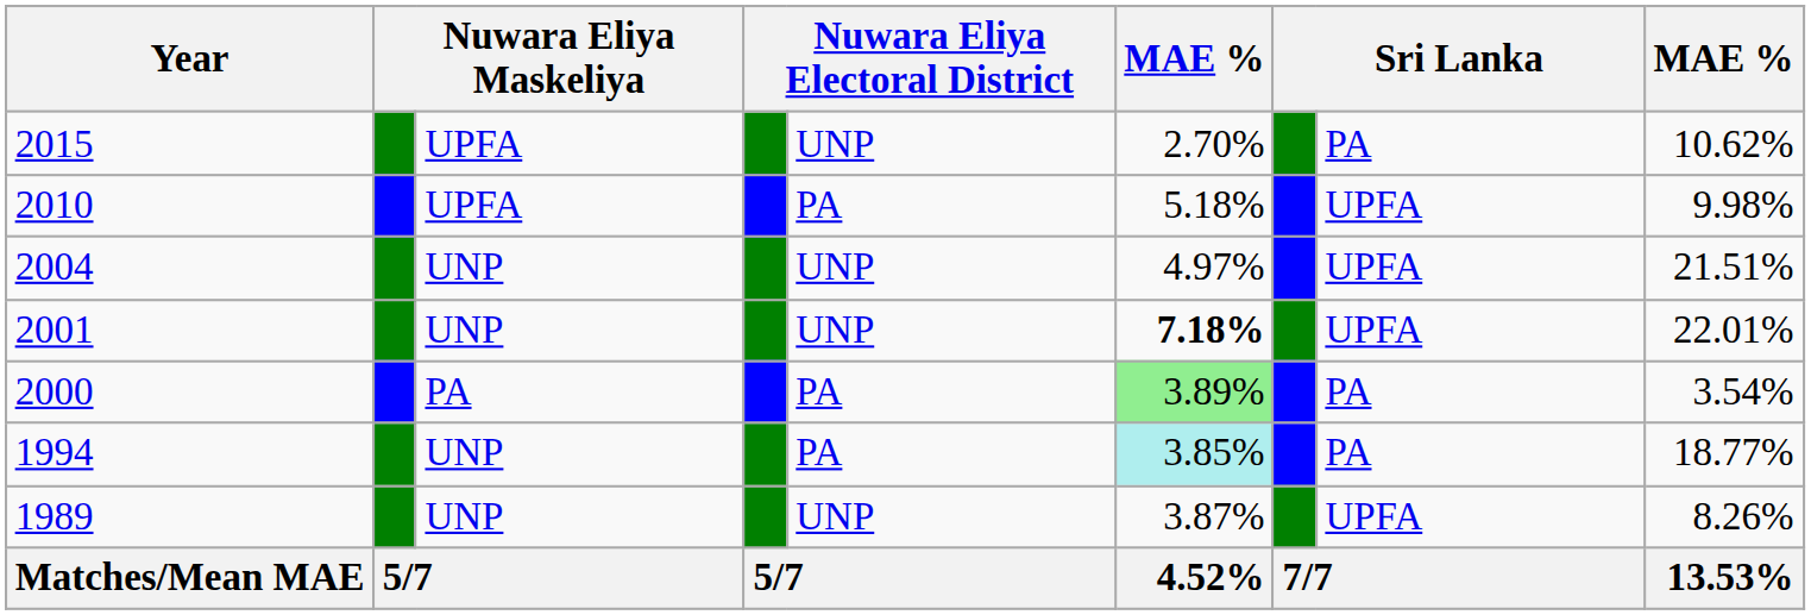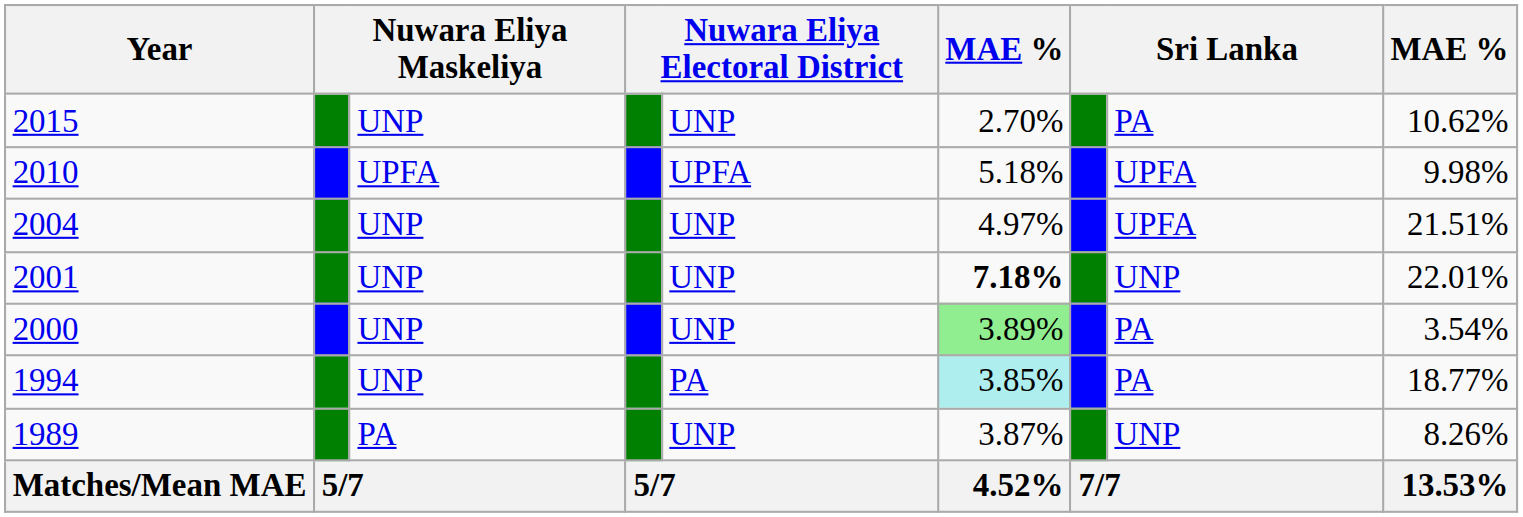 <table class="wikitable">
 <tr>
 <th>Year</th>
 <th colspan="2" width="144px">Nuwara Eliya Maskeliya</th>
 <th colspan="2" width="144px"><a href='#'>Nuwara Eliya Electoral District</a></th>
 <th><a href='#'>MAE</a> %</th>
 <th colspan="2" width="144px">Sri Lanka</th>
 <th>MAE %</th>
 </tr>
 <tr>
 <td><a href='#'>2015</a></td>
 <td style="background-color:green;" width="10px"></td>
-<td style="text-align:left;"><a href='#'>UPFA</a></td>
+<td style="text-align:left;"><a href='#'>UNP</a></td>
 <td style="background-color:green;" width="10px"></td>
 <td style="text-align:left;"><a href='#'>UNP</a></td>
 <td style="text-align:right;">2.70%</td>
 <td style="background-color:green;" width="10px"></td>
 <td style="text-align:left;"><a href='#'>PA</a></td>
 <td style="text-align:right;">10.62%</td>
 </tr>
 <tr>
 <td><a href='#'>2010</a></td>
 <td style="background-color:blue;" width="10px"></td>
 <td style="text-align:left;"><a href='#'>UPFA</a></td>
 <td style="background-color:blue;" width="10px"></td>
-<td style="text-align:left;"><a href='#'>PA</a></td>
+<td style="text-align:left;"><a href='#'>UPFA</a></td>
 <td style="text-align:right;">5.18%</td>
 <td style="background-color:blue;" width="10px"></td>
 <td style="text-align:left;"><a href='#'>UPFA</a></td>
 <td style="text-align:right;">9.98%</td>
 </tr>
 <tr>
 <td><a href='#'>2004</a></td>
 <td style="background-color:green;" width="10px"></td>
 <td style="text-align:left;"><a href='#'>UNP</a></td>
 <td style="background-color:green;" width="10px"></td>
 <td style="text-align:left;"><a href='#'>UNP</a></td>
 <td style="text-align:right;">4.97%</td>
 <td style="background-color:blue;" width="10px"></td>
 <td style="text-align:left;"><a href='#'>UPFA</a></td>
 <td style="text-align:right;">21.51%</td>
 </tr>
 <tr>
 <td><a href='#'>2001</a></td>
 <td style="background-color:green;" width="10px"></td>
 <td style="text-align:left;"><a href='#'>UNP</a></td>
 <td style="background-color:green;" width="10px"></td>
 <td style="text-align:left;"><a href='#'>UNP</a></td>
 <td style="text-align:right;"><strong>7.18%</strong></td>
 <td style="background-color:green;" width="10px"></td>
-<td style="text-align:left;"><a href='#'>UPFA</a></td>
+<td style="text-align:left;"><a href='#'>UNP</a></td>
 <td style="text-align:right;">22.01%</td>
 </tr>
 <tr>
 <td><a href='#'>2000</a></td>
 <td style="background-color:blue;" width="10px"></td>
-<td style="text-align:left;"><a href='#'>PA</a></td>
+<td style="text-align:left;"><a href='#'>UNP</a></td>
 <td style="background-color:blue;" width="10px"></td>
-<td style="text-align:left;"><a href='#'>PA</a></td>
+<td style="text-align:left;"><a href='#'>UNP</a></td>
 <td style="background: lightgreen; text-align:right;">3.89%</td>
 <td style="background-color:blue;" width="10px"></td>
 <td style="text-align:left;"><a href='#'>PA</a></td>
 <td style="text-align:right;">3.54%</td>
 </tr>
 <tr>
 <td><a href='#'>1994</a></td>
 <td style="background-color:green;" width="10px"></td>
 <td style="text-align:left;"><a href='#'>UNP</a></td>
 <td style="background-color:green;" width="10px"></td>
 <td style="text-align:left;"><a href='#'>PA</a></td>
 <td style="background: paleturquoise; text-align:right;">3.85%</td>
 <td style="background-color:blue;" width="10px"></td>
 <td style="text-align:left;"><a href='#'>PA</a></td>
 <td style="text-align:right;">18.77%</td>
 </tr>
 <tr>
 <td><a href='#'>1989</a></td>
 <td style="background-color:green;" width="10px"></td>
-<td style="text-align:left;"><a href='#'>UNP</a></td>
+<td style="text-align:left;"><a href='#'>PA</a></td>
 <td style="background-color:green;" width="10px"></td>
 <td style="text-align:left;"><a href='#'>UNP</a></td>
 <td style="text-align:right;">3.87%</td>
 <td style="background-color:green;" width="10px"></td>
-<td style="text-align:left;"><a href='#'>UPFA</a></td>
+<td style="text-align:left;"><a href='#'>UNP</a></td>
 <td style="text-align:right;">8.26%</td>
 </tr>
 <tr>
 <th>Matches/Mean MAE</th>
 <th style="text-align:left;"colspan="2" width="144px">5/7</th>
 <th style="text-align:left;"colspan="2" width="144px">5/7</th>
 <th style="text-align:right;">4.52%</th>
 <th style="text-align:left;"colspan="2" width="144px">7/7</th>
 <th style="text-align:right;">13.53%</th>
 </tr>
 </table>
